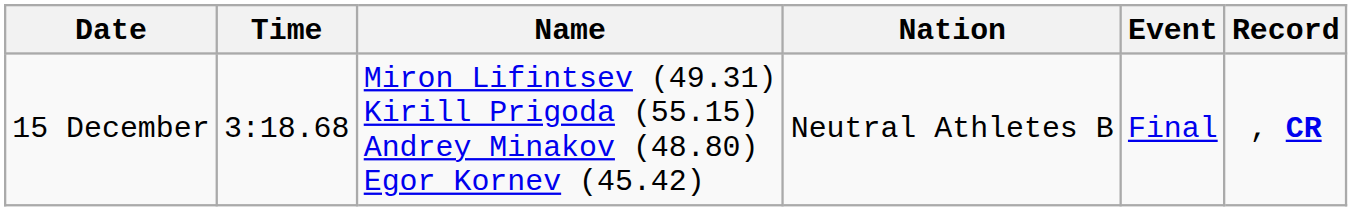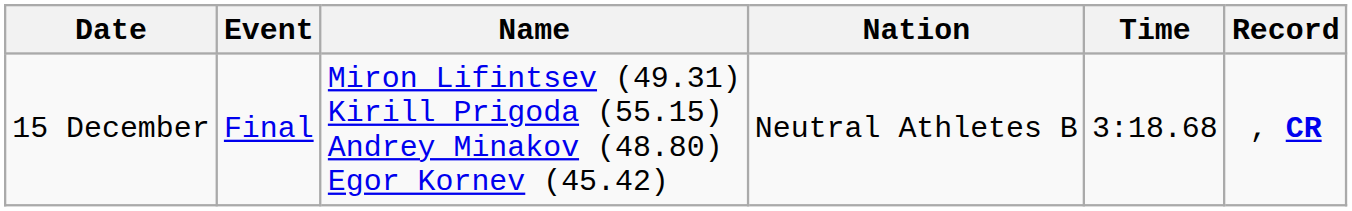 <table class="wikitable" style=text-align:center>
 <tr>
 <th>Date</th>
-<th>Time</th>
+<th>Event</th>
 <th>Name</th>
 <th>Nation</th>
-<th>Event</th>
+<th>Time</th>
 <th>Record</th>
 </tr>
 <tr>
 <td>15 December</td>
-<td>3:18.68</td>
+<td><a href='#'>Final</a></td>
 <td align=left><a href='#'>Miron Lifintsev</a> (49.31)<br><a href='#'>Kirill Prigoda</a> (55.15)<br><a href='#'>Andrey Minakov</a> (48.80)<br><a href='#'>Egor Kornev</a> (45.42)</td>
 <td align=left> Neutral Athletes B</td>
-<td><a href='#'>Final</a></td>
+<td>3:18.68</td>
 <td>, <strong><a href='#'>CR</a></strong></td>
 </tr>
 </table>
